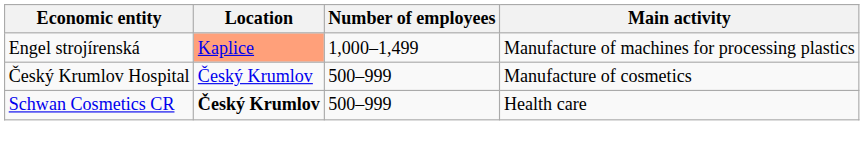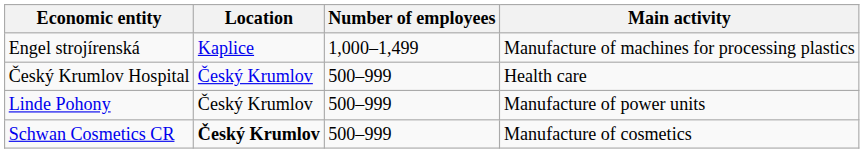 <table class="wikitable sortable">
 <tr>
 <th>Economic entity</th>
 <th>Location</th>
 <th>Number of employees</th>
 <th>Main activity</th>
 </tr>
 <tr>
 <td>Engel strojírenská</td>
-<td style="background: lightsalmon;"><a href='#'>Kaplice</a></td>
+<td><a href='#'>Kaplice</a></td>
 <td>1,000–1,499</td>
 <td>Manufacture of machines for processing plastics</td>
 </tr>
 <tr>
 <td>Český Krumlov Hospital</td>
 <td><a href='#'>Český Krumlov</a></td>
 <td>500–999</td>
-<td>Manufacture of cosmetics</td>
+<td>Health care</td>
+</tr>
+<tr>
+<td><a href='#'>Linde Pohony</a></td>
+<td>Český Krumlov</td>
+<td>500–999</td>
+<td>Manufacture of power units</td>
 </tr>
 <tr>
 <td><a href='#'>Schwan Cosmetics CR</a></td>
 <td><strong>Český Krumlov</strong></td>
 <td>500–999</td>
-<td>Health care</td>
+<td>Manufacture of cosmetics</td>
 </tr>
 </table>
